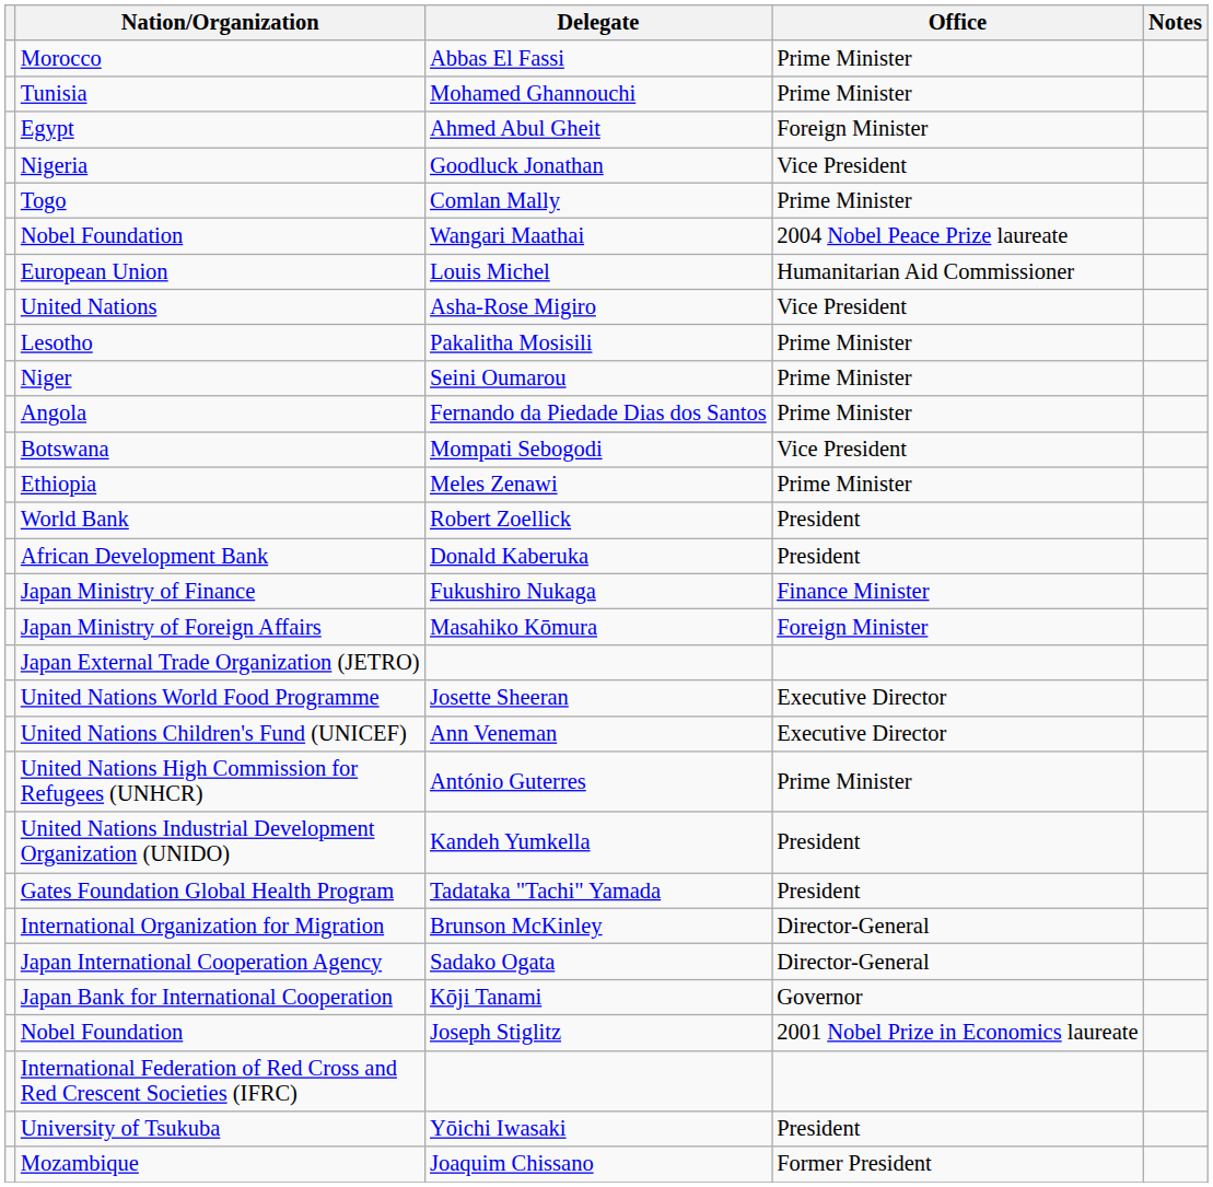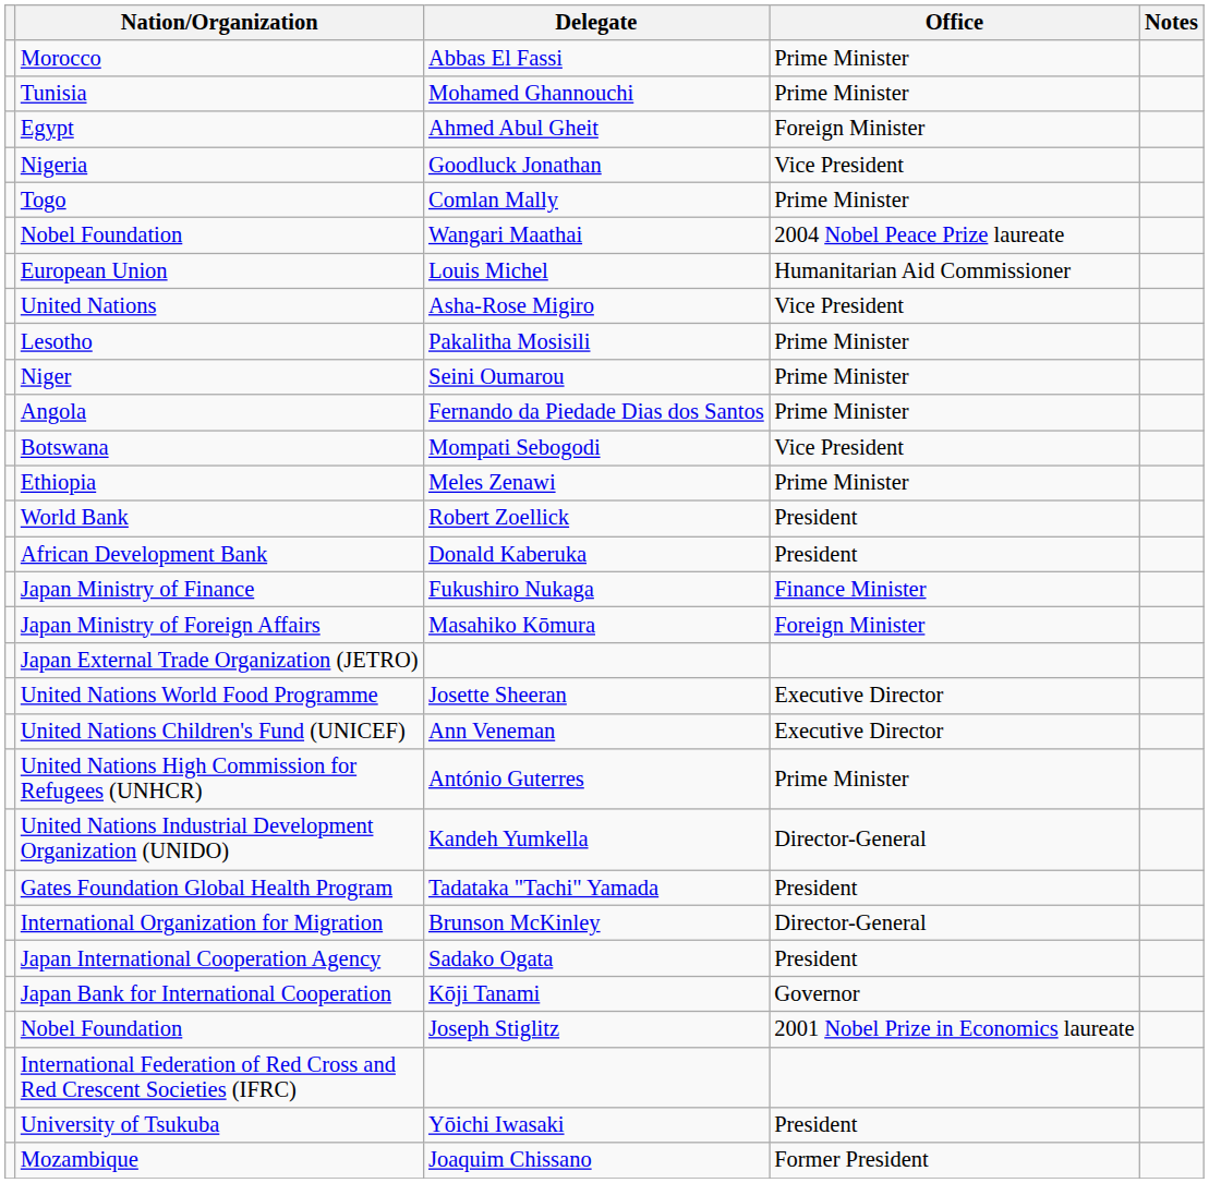 <table class="wikitable sortable">
 <tr>
 <th class="unsortable"></th>
 <th>Nation/Organization</th>
 <th>Delegate</th>
 <th>Office</th>
 <th class="unsortable">Notes</th>
 </tr>
 <tr>
 <td></td>
 <td><a href='#'>Morocco</a></td>
 <td><a href='#'>Abbas El Fassi</a></td>
 <td>Prime Minister</td>
 <td></td>
 </tr>
 <tr>
 <td></td>
 <td><a href='#'>Tunisia</a></td>
 <td><a href='#'>Mohamed Ghannouchi</a></td>
 <td>Prime Minister</td>
 <td></td>
 </tr>
 <tr>
 <td></td>
 <td><a href='#'>Egypt</a></td>
 <td><a href='#'>Ahmed Abul Gheit</a></td>
 <td>Foreign Minister</td>
 <td></td>
 </tr>
 <tr>
 <td></td>
 <td><a href='#'>Nigeria</a></td>
 <td><a href='#'>Goodluck Jonathan</a></td>
 <td>Vice President</td>
 <td></td>
 </tr>
 <tr>
 <td></td>
 <td><a href='#'>Togo</a></td>
 <td><a href='#'>Comlan Mally</a></td>
 <td>Prime Minister</td>
 <td></td>
 </tr>
 <tr>
 <td></td>
 <td><a href='#'>Nobel Foundation</a></td>
 <td><a href='#'>Wangari Maathai</a></td>
 <td>2004 <a href='#'>Nobel Peace Prize</a> laureate</td>
 <td></td>
 </tr>
 <tr>
 <td></td>
 <td><a href='#'>European Union</a></td>
 <td><a href='#'>Louis Michel</a></td>
 <td>Humanitarian Aid Commissioner</td>
 <td></td>
 </tr>
 <tr>
 <td></td>
 <td><a href='#'>United Nations</a></td>
 <td><a href='#'>Asha-Rose Migiro</a></td>
 <td>Vice President</td>
 <td></td>
 </tr>
 <tr>
 <td></td>
 <td><a href='#'>Lesotho</a></td>
 <td><a href='#'>Pakalitha Mosisili</a></td>
 <td>Prime Minister</td>
 <td></td>
 </tr>
 <tr>
 <td></td>
 <td><a href='#'>Niger</a></td>
 <td><a href='#'>Seini Oumarou</a></td>
 <td>Prime Minister</td>
 <td></td>
 </tr>
 <tr>
 <td></td>
 <td><a href='#'>Angola</a></td>
 <td nowrap><a href='#'>Fernando da Piedade Dias dos Santos</a></td>
 <td>Prime Minister</td>
 <td></td>
 </tr>
 <tr>
 <td></td>
 <td><a href='#'>Botswana</a></td>
 <td><a href='#'>Mompati Sebogodi</a></td>
 <td>Vice President</td>
 <td></td>
 </tr>
 <tr>
 <td></td>
 <td><a href='#'>Ethiopia</a></td>
 <td><a href='#'>Meles Zenawi</a></td>
 <td>Prime Minister</td>
 <td></td>
 </tr>
 <tr>
 <td></td>
 <td><a href='#'>World Bank</a></td>
 <td><a href='#'>Robert Zoellick</a></td>
 <td>President</td>
 <td></td>
 </tr>
 <tr>
 <td></td>
 <td><a href='#'>African Development Bank</a></td>
 <td><a href='#'>Donald Kaberuka</a></td>
 <td>President</td>
 <td></td>
 </tr>
 <tr>
 <td></td>
 <td><a href='#'>Japan Ministry of Finance</a></td>
 <td><a href='#'>Fukushiro Nukaga</a></td>
 <td><a href='#'>Finance Minister</a></td>
 <td></td>
 </tr>
 <tr>
 <td></td>
 <td><a href='#'>Japan Ministry of Foreign Affairs</a></td>
 <td><a href='#'>Masahiko Kōmura</a></td>
 <td><a href='#'>Foreign Minister</a></td>
 <td></td>
 </tr>
 <tr>
 <td></td>
 <td nowrap><a href='#'>Japan External Trade Organization</a> (JETRO)</td>
 <td></td>
 <td></td>
 <td></td>
 </tr>
 <tr>
 <td></td>
 <td><a href='#'>United Nations World Food Programme</a></td>
 <td><a href='#'>Josette Sheeran</a></td>
 <td>Executive Director</td>
 <td></td>
 </tr>
 <tr>
 <td></td>
 <td><a href='#'>United Nations Children's Fund</a> (UNICEF)</td>
 <td><a href='#'>Ann Veneman</a></td>
 <td>Executive Director</td>
 <td></td>
 </tr>
 <tr>
 <td></td>
 <td><a href='#'>United Nations High Commission for <br>Refugees</a> (UNHCR)</td>
 <td><a href='#'>António Guterres</a></td>
 <td>Prime Minister</td>
 <td></td>
 </tr>
 <tr>
 <td></td>
 <td><a href='#'>United Nations Industrial Development <br>Organization</a> (UNIDO)</td>
 <td><a href='#'>Kandeh Yumkella</a></td>
-<td>President</td>
+<td>Director-General</td>
 <td></td>
 </tr>
 <tr>
 <td></td>
 <td><a href='#'>Gates Foundation Global Health Program</a></td>
 <td nowrap><a href='#'>Tadataka "Tachi" Yamada</a></td>
 <td>President</td>
 <td></td>
 </tr>
 <tr>
 <td></td>
 <td><a href='#'>International Organization for Migration</a></td>
 <td><a href='#'>Brunson McKinley</a></td>
 <td>Director-General</td>
 <td></td>
 </tr>
 <tr>
 <td></td>
 <td><a href='#'>Japan International Cooperation Agency</a></td>
 <td><a href='#'>Sadako Ogata</a></td>
-<td>Director-General</td>
+<td>President</td>
 <td></td>
 </tr>
 <tr>
 <td></td>
 <td><a href='#'>Japan Bank for International Cooperation</a></td>
 <td><a href='#'>Kōji Tanami</a></td>
 <td>Governor</td>
 <td></td>
 </tr>
 <tr>
 <td></td>
 <td><a href='#'>Nobel Foundation</a></td>
 <td><a href='#'>Joseph Stiglitz</a></td>
 <td nowrap>2001 <a href='#'>Nobel Prize in Economics</a> laureate</td>
 <td></td>
 </tr>
 <tr>
 <td></td>
 <td><a href='#'>International Federation of Red Cross and <br>Red Crescent Societies</a> (IFRC)</td>
 <td></td>
 <td></td>
 <td></td>
 </tr>
 <tr>
 <td></td>
 <td><a href='#'>University of Tsukuba</a></td>
 <td><a href='#'>Yōichi Iwasaki</a></td>
 <td>President</td>
 <td></td>
 </tr>
 <tr>
 <td></td>
 <td><a href='#'>Mozambique</a></td>
 <td><a href='#'>Joaquim Chissano</a></td>
 <td>Former President</td>
 <td></td>
 </tr>
 <tr>
 </tr>
 </table>
